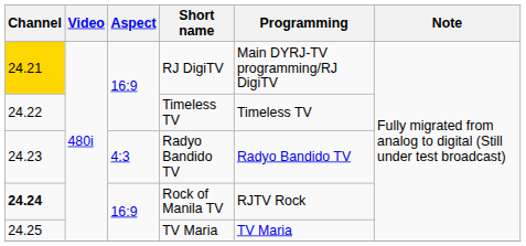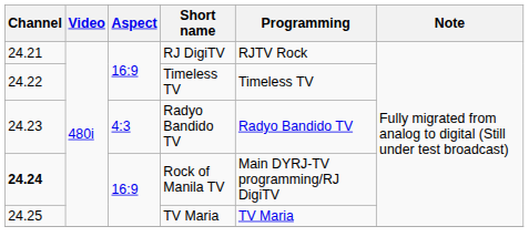 <table class="wikitable">
 <tr>
 <th>Channel</th>
 <th><a href='#'>Video</a></th>
 <th><a href='#'>Aspect</a></th>
 <th>Short name</th>
 <th>Programming</th>
 <th>Note</th>
 </tr>
 <tr>
-<td style="background: gold;">24.21</td>
+<td>24.21</td>
 <td rowspan="5"><a href='#'>480i</a></td>
 <td rowspan="2"><a href='#'>16:9</a></td>
 <td rowspan="1">RJ DigiTV</td>
-<td rowspan="1">Main DYRJ-TV programming/RJ DigiTV</td>
+<td>RJTV Rock</td>
 <td rowspan="5">Fully migrated from analog to digital (Still under test broadcast)</td>
 </tr>
 <tr>
 <td>24.22</td>
 <td>Timeless TV</td>
 <td>Timeless TV</td>
 </tr>
 <tr>
 <td>24.23</td>
 <td rowspan="1"><a href='#'>4:3</a></td>
 <td>Radyo Bandido TV</td>
 <td><a href='#'>Radyo Bandido TV</a></td>
 </tr>
 <tr>
 <td><strong>24.24</strong></td>
 <td rowspan="2"><a href='#'>16:9</a></td>
 <td>Rock of Manila TV</td>
-<td>RJTV Rock</td>
+<td rowspan="1">Main DYRJ-TV programming/RJ DigiTV</td>
 </tr>
 <tr>
 <td>24.25</td>
 <td>TV Maria</td>
 <td><a href='#'>TV Maria</a></td>
 </tr>
 <tr>
 </tr>
 </table>
